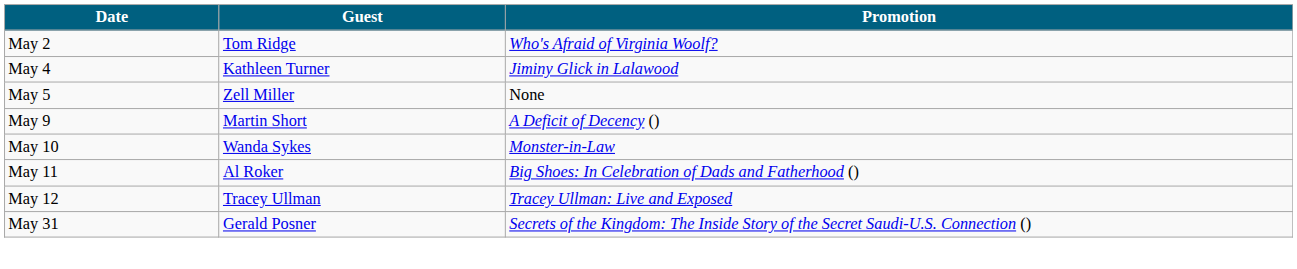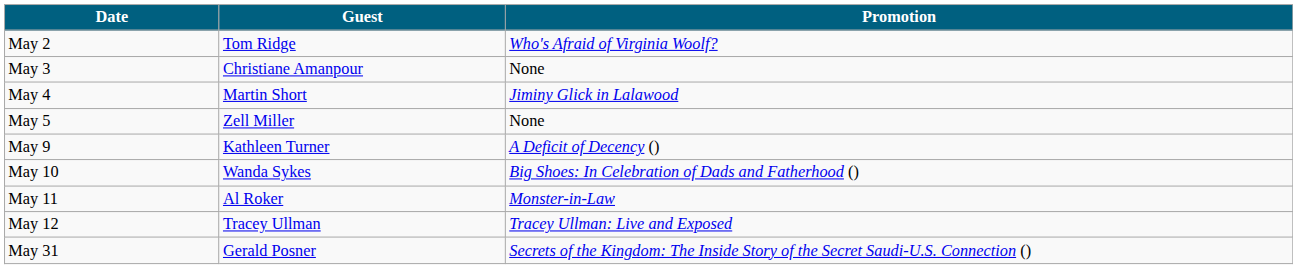 <table class="wikitable" width="100%">
 <tr bgcolor="#CCCCCC">
 <th width="15%" style="background:#006080; color:#FFFFFF">Date</th>
 <th width="20%" style="background:#006080; color:#FFFFFF">Guest</th>
 <th width="55%" style="background:#006080; color:#FFFFFF">Promotion</th>
 </tr>
 <tr>
 <td>May 2</td>
 <td><a href='#'>Tom Ridge</a></td>
 <td><em><a href='#'>Who's Afraid of Virginia Woolf?</a></em></td>
 </tr>
 <tr>
+<td>May 3</td>
+<td><a href='#'>Christiane Amanpour</a></td>
+<td>None</td>
+</tr>
+<tr>
 <td>May 4</td>
-<td><a href='#'>Kathleen Turner</a></td>
+<td><a href='#'>Martin Short</a></td>
 <td><em><a href='#'>Jiminy Glick in Lalawood</a></em></td>
 </tr>
 <tr>
 <td>May 5</td>
 <td><a href='#'>Zell Miller</a></td>
 <td>None</td>
 </tr>
 <tr>
 <td>May 9</td>
-<td><a href='#'>Martin Short</a></td>
+<td><a href='#'>Kathleen Turner</a></td>
 <td><em><a href='#'>A Deficit of Decency</a></em> ()</td>
 </tr>
 <tr>
 <td>May 10</td>
 <td><a href='#'>Wanda Sykes</a></td>
-<td><em><a href='#'>Monster-in-Law</a></em></td>
+<td><em><a href='#'>Big Shoes: In Celebration of Dads and Fatherhood</a></em> ()</td>
 </tr>
 <tr>
 <td>May 11</td>
 <td><a href='#'>Al Roker</a></td>
-<td><em><a href='#'>Big Shoes: In Celebration of Dads and Fatherhood</a></em> ()</td>
+<td><em><a href='#'>Monster-in-Law</a></em></td>
 </tr>
 <tr>
 <td>May 12</td>
 <td><a href='#'>Tracey Ullman</a></td>
 <td><em><a href='#'>Tracey Ullman: Live and Exposed</a></em></td>
 </tr>
 <tr>
 <td>May 31</td>
 <td><a href='#'>Gerald Posner</a></td>
 <td><em><a href='#'>Secrets of the Kingdom: The Inside Story of the Secret Saudi-U.S. Connection</a></em> ()</td>
 </tr>
 </table>
